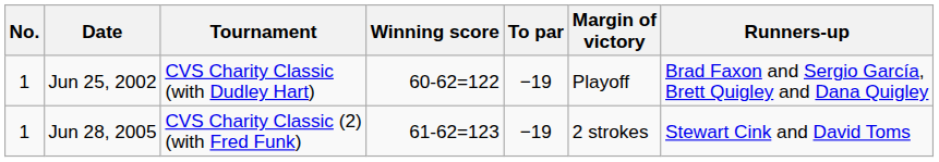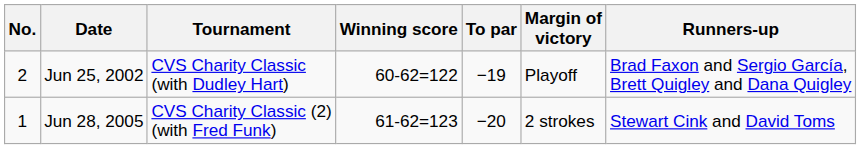 <table class="wikitable" style="font-size:95%;">
 <tr>
 <th>No.</th>
 <th>Date</th>
 <th>Tournament</th>
 <th>Winning score</th>
 <th>To par</th>
 <th>Margin of<br>victory</th>
 <th>Runners-up</th>
 </tr>
 <tr>
-<td align=center>1</td>
+<td align=center>2</td>
 <td align=right>Jun 25, 2002</td>
 <td><a href='#'>CVS Charity Classic</a><br>(with  <a href='#'>Dudley Hart</a>)</td>
 <td align=right>60-62=122</td>
 <td align=center>−19</td>
 <td>Playoff</td>
 <td> <a href='#'>Brad Faxon</a> and  <a href='#'>Sergio García</a>,<br> <a href='#'>Brett Quigley</a> and  <a href='#'>Dana Quigley</a></td>
 </tr>
 <tr>
 <td align=center>1</td>
 <td align=right>Jun 28, 2005</td>
 <td><a href='#'>CVS Charity Classic</a> (2)<br>(with  <a href='#'>Fred Funk</a>)</td>
 <td align=right>61-62=123</td>
-<td align=center>−19</td>
+<td align=center>−20</td>
 <td>2 strokes</td>
 <td> <a href='#'>Stewart Cink</a> and  <a href='#'>David Toms</a></td>
 </tr>
 </table>
